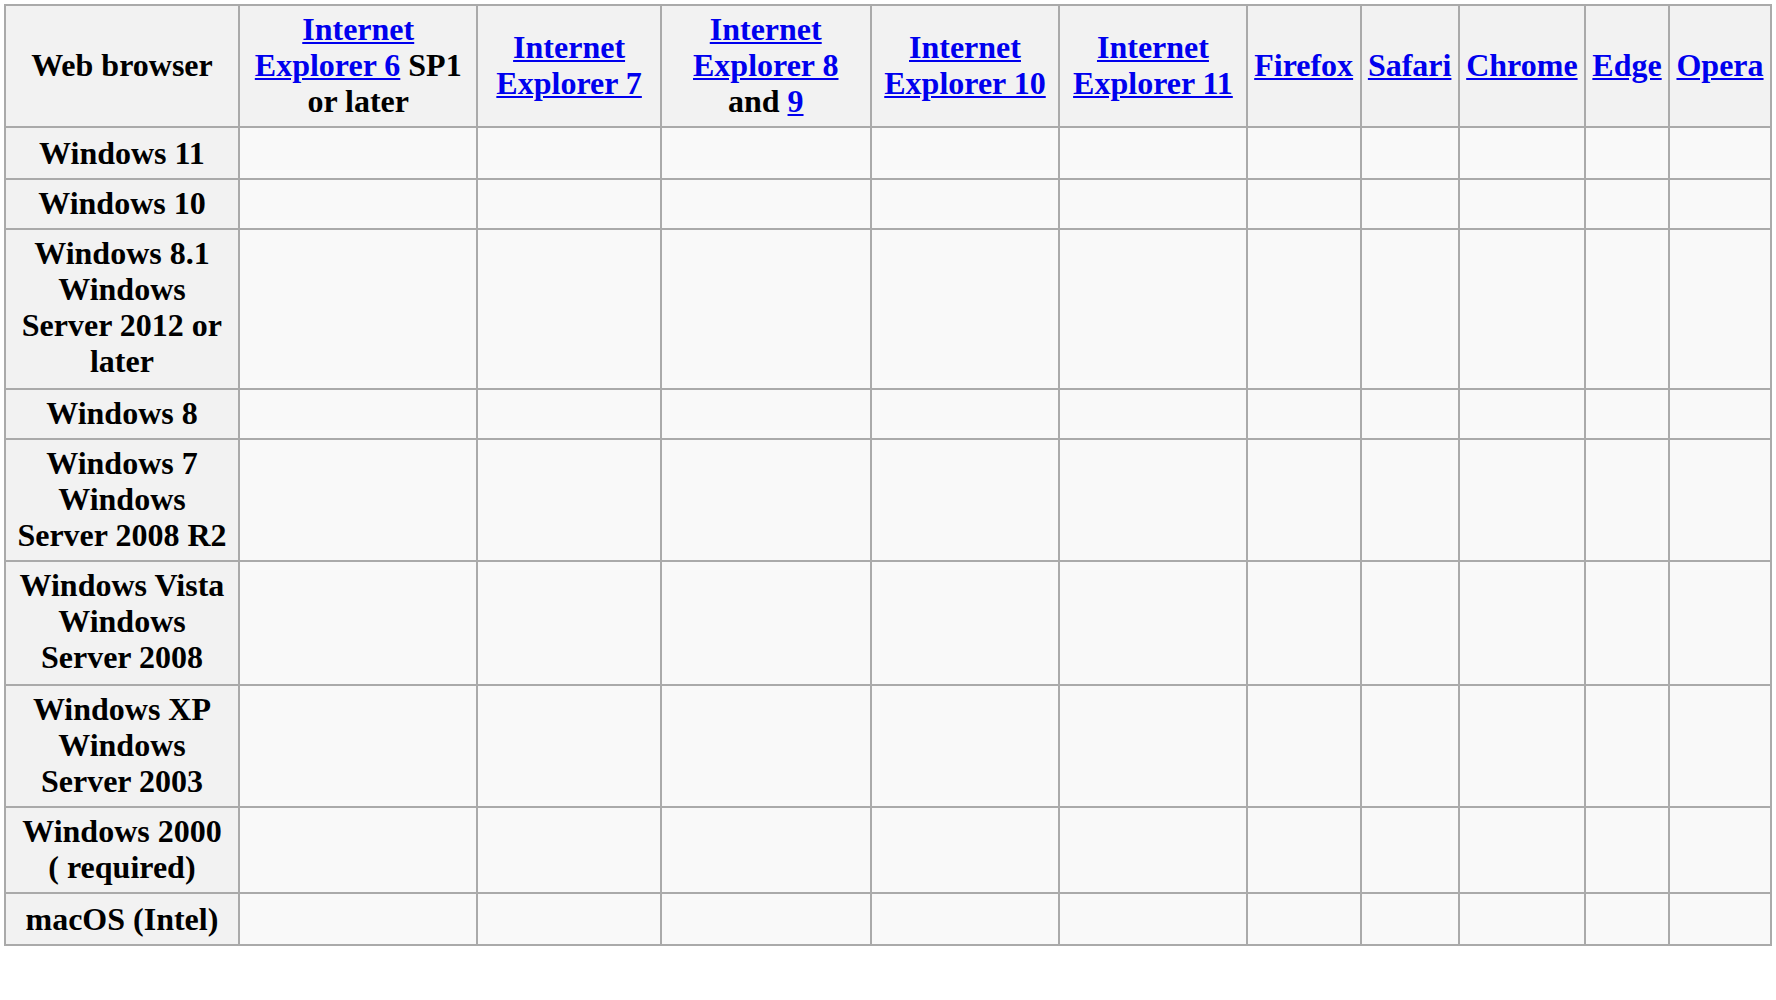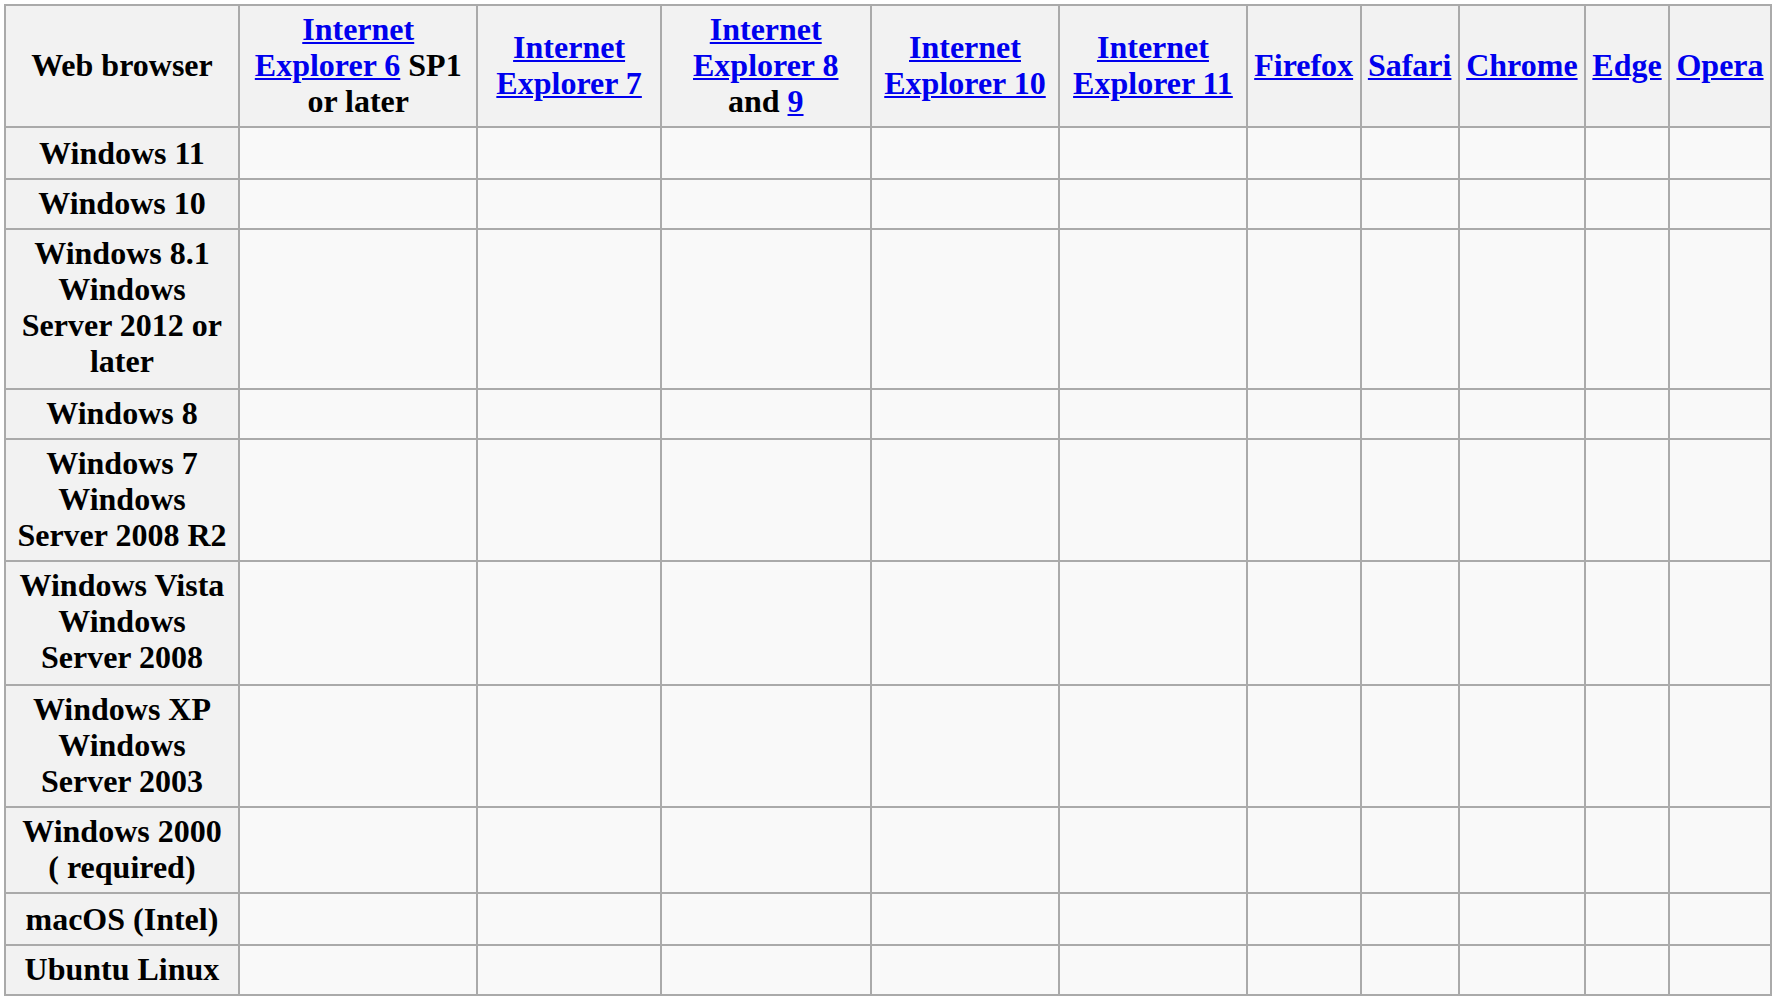 <table class="wikitable" style="margin-left: auto; margin-right: auto">
 <tr>
 <th Scope="col">Web browser</th>
 <th Scope="col"><a href='#'>Internet Explorer 6</a> SP1 or later</th>
 <th Scope="col"><a href='#'>Internet Explorer 7</a></th>
 <th Scope="col"><a href='#'>Internet Explorer 8</a> and <a href='#'>9</a></th>
 <th Scope="col"><a href='#'>Internet Explorer 10</a></th>
 <th Scope="col"><a href='#'>Internet Explorer 11</a></th>
 <th Scope="col"><a href='#'>Firefox</a></th>
 <th Scope="col"><a href='#'>Safari</a></th>
 <th Scope="col"><a href='#'>Chrome</a></th>
 <th Scope="col"><a href='#'>Edge</a></th>
 <th Scope="col"><a href='#'>Opera</a></th>
 </tr>
 <tr>
 <th scope="row">Windows 11</th>
 <td></td>
 <td></td>
 <td></td>
 <td></td>
 <td></td>
 <td></td>
 <td></td>
 <td></td>
 <td></td>
 <td></td>
 </tr>
 <tr>
 <th scope="row">Windows 10</th>
 <td></td>
 <td></td>
 <td></td>
 <td></td>
 <td></td>
 <td></td>
 <td></td>
 <td></td>
 <td></td>
 <td></td>
 </tr>
 <tr>
 <th scope="row">Windows 8.1<br>Windows Server 2012 or later</th>
 <td></td>
 <td></td>
 <td></td>
 <td></td>
 <td></td>
 <td></td>
 <td></td>
 <td></td>
 <td></td>
 <td></td>
 </tr>
 <tr>
 <th scope="row">Windows 8</th>
 <td></td>
 <td></td>
 <td></td>
 <td></td>
 <td></td>
 <td></td>
 <td></td>
 <td></td>
 <td></td>
 <td></td>
 </tr>
 <tr>
 <th scope="row">Windows 7<br>Windows Server 2008 R2</th>
 <td></td>
 <td></td>
 <td></td>
 <td></td>
 <td></td>
 <td></td>
 <td></td>
 <td></td>
 <td></td>
 <td></td>
 </tr>
 <tr>
 <th scope="row">Windows Vista<br>Windows Server 2008</th>
 <td></td>
 <td></td>
 <td></td>
 <td></td>
 <td></td>
 <td></td>
 <td></td>
 <td></td>
 <td></td>
 <td></td>
 </tr>
 <tr>
 <th scope="row">Windows XP<br>Windows Server 2003</th>
 <td></td>
 <td></td>
 <td></td>
 <td></td>
 <td></td>
 <td></td>
 <td></td>
 <td></td>
 <td></td>
 <td></td>
 </tr>
 <tr>
 <th scope="row">Windows 2000 <br>( required)</th>
 <td></td>
 <td></td>
 <td></td>
 <td></td>
 <td></td>
 <td></td>
 <td></td>
 <td></td>
 <td></td>
 <td></td>
 </tr>
 <tr>
 <th scope="row">macOS (Intel)</th>
 <td></td>
 <td></td>
 <td></td>
 <td></td>
 <td></td>
 <td></td>
 <td></td>
 <td></td>
 <td></td>
 <td></td>
 </tr>
+<tr>
+<th scope="row">Ubuntu Linux</th>
+<td></td>
+<td></td>
+<td></td>
+<td></td>
+<td></td>
+<td></td>
+<td></td>
+<td></td>
+<td></td>
+<td></td>
+</tr>
 </table>
